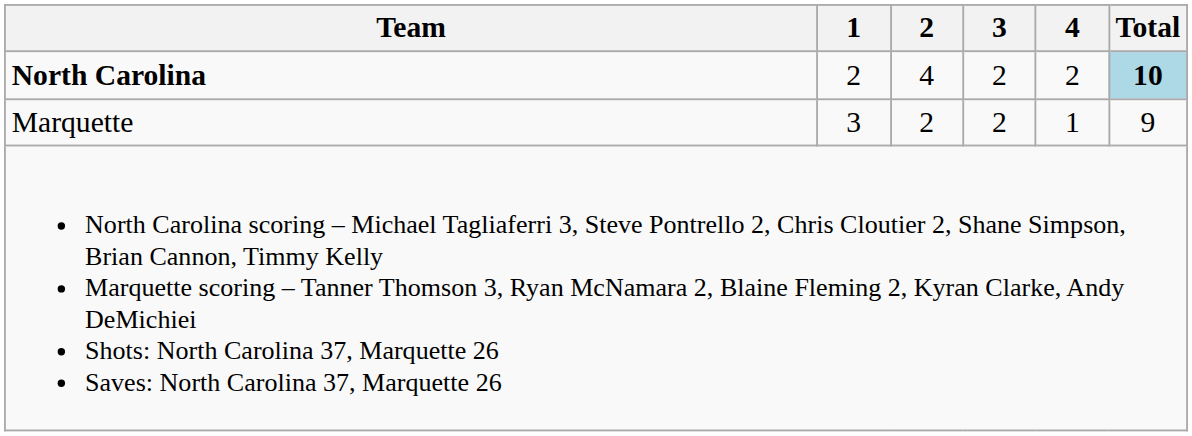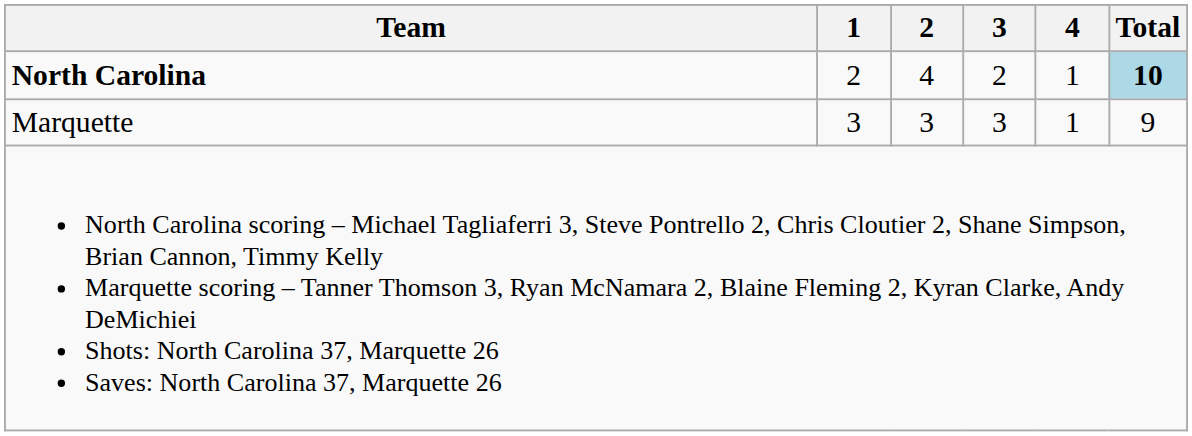 <table class="wikitable" style="text-align:center; max-width:40em">
 <tr>
 <th>Team</th>
 <th style="width:2em">1</th>
 <th style="width:2em">2</th>
 <th style="width:2em">3</th>
 <th style="width:2em">4</th>
 <th style="width:2em">Total</th>
 </tr>
 <tr>
 <td style="text-align:left"><strong>North Carolina</strong></td>
 <td>2</td>
 <td>4</td>
 <td>2</td>
-<td>2</td>
+<td>1</td>
 <td style="background: lightblue;"><strong>10</strong></td>
 </tr>
 <tr>
 <td style="text-align:left">Marquette</td>
 <td>3</td>
-<td>2</td>
-<td>2</td>
+<td>3</td>
+<td>3</td>
 <td>1</td>
 <td>9</td>
 </tr>
 <tr>
 <td colspan=6 style="text-align:left; font-size:88%;"><br><ul><li>North Carolina scoring –  Michael Tagliaferri 3, Steve Pontrello 2, Chris Cloutier 2, Shane Simpson, Brian Cannon, Timmy Kelly</li><li>Marquette scoring – Tanner Thomson 3, Ryan McNamara 2, Blaine Fleming 2, Kyran Clarke, Andy  DeMichiei</li><li>Shots: North Carolina 37, Marquette 26</li><li>Saves: North Carolina 37, Marquette 26</li></ul></td>
 </tr>
 </table>
